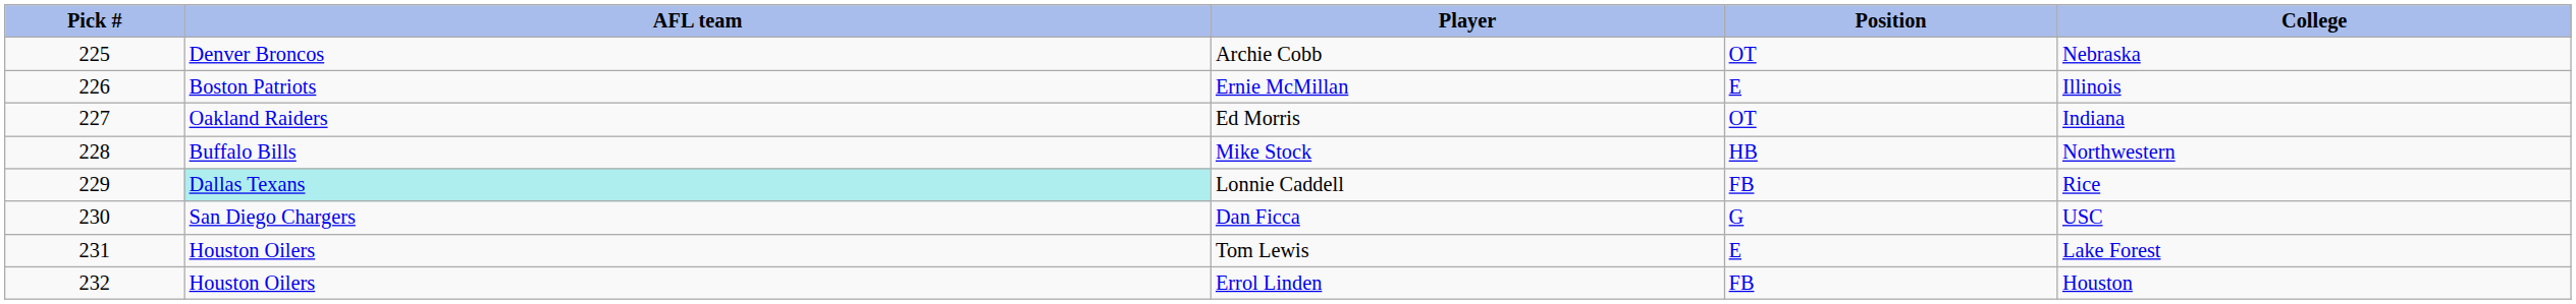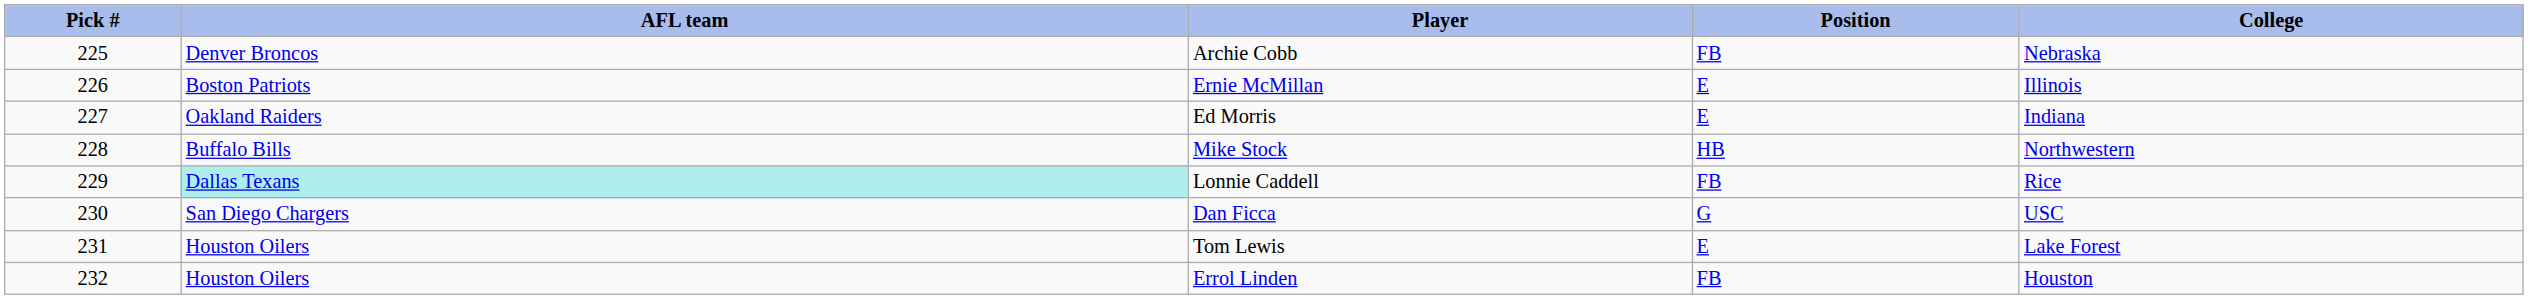 <table class="wikitable sortable sortable" style="width: 100%">
 <tr>
 <th style="background:#A8BDEC;" width=7%>Pick #</th>
 <th width=40% style="background:#A8BDEC;">AFL team</th>
 <th width=20% style="background:#A8BDEC;">Player</th>
 <th width=13% style="background:#A8BDEC;">Position</th>
 <th style="background:#A8BDEC;">College</th>
 </tr>
 <tr>
 <td align="center">225</td>
 <td><a href='#'>Denver Broncos</a></td>
 <td>Archie Cobb</td>
-<td><a href='#'>OT</a></td>
+<td><a href='#'>FB</a></td>
 <td><a href='#'>Nebraska</a></td>
 </tr>
 <tr>
 <td align="center">226</td>
 <td><a href='#'>Boston Patriots</a></td>
 <td><a href='#'>Ernie McMillan</a></td>
 <td><a href='#'>E</a></td>
 <td><a href='#'>Illinois</a></td>
 </tr>
 <tr>
 <td align="center">227</td>
 <td><a href='#'>Oakland Raiders</a></td>
 <td>Ed Morris</td>
-<td><a href='#'>OT</a></td>
+<td><a href='#'>E</a></td>
 <td><a href='#'>Indiana</a></td>
 </tr>
 <tr>
 <td align="center">228</td>
 <td><a href='#'>Buffalo Bills</a></td>
 <td><a href='#'>Mike Stock</a></td>
 <td><a href='#'>HB</a></td>
 <td><a href='#'>Northwestern</a></td>
 </tr>
 <tr>
 <td align="center">229</td>
 <td style="background: paleturquoise;"><a href='#'>Dallas Texans</a></td>
 <td>Lonnie Caddell</td>
 <td><a href='#'>FB</a></td>
 <td><a href='#'>Rice</a></td>
 </tr>
 <tr>
 <td align="center">230</td>
 <td><a href='#'>San Diego Chargers</a></td>
 <td><a href='#'>Dan Ficca</a></td>
 <td><a href='#'>G</a></td>
 <td><a href='#'>USC</a></td>
 </tr>
 <tr>
 <td align="center">231</td>
 <td><a href='#'>Houston Oilers</a></td>
 <td>Tom Lewis</td>
 <td><a href='#'>E</a></td>
 <td><a href='#'>Lake Forest</a></td>
 </tr>
 <tr>
 <td align="center">232</td>
 <td><a href='#'>Houston Oilers</a></td>
 <td><a href='#'>Errol Linden</a></td>
 <td><a href='#'>FB</a></td>
 <td><a href='#'>Houston</a></td>
 </tr>
 </table>
